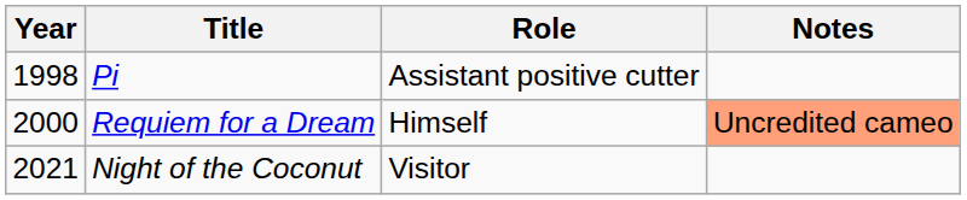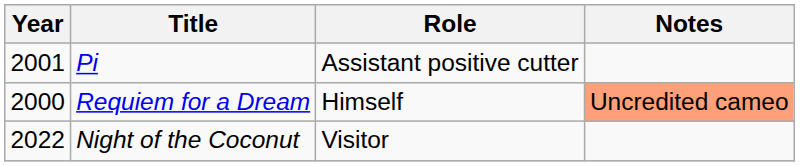 <table class="wikitable">
 <tr>
 <th>Year</th>
 <th>Title</th>
 <th>Role</th>
 <th>Notes</th>
 </tr>
 <tr>
-<td>1998</td>
+<td>2001</td>
 <td><em><a href='#'>Pi</a></em></td>
 <td>Assistant positive cutter</td>
 <td></td>
 </tr>
 <tr>
 <td>2000</td>
 <td><em><a href='#'>Requiem for a Dream</a></em></td>
 <td>Himself</td>
 <td style="background: lightsalmon;">Uncredited cameo</td>
 </tr>
 <tr>
-<td>2021</td>
+<td>2022</td>
 <td><em>Night of the Coconut</em></td>
 <td>Visitor</td>
 <td></td>
 </tr>
 </table>
